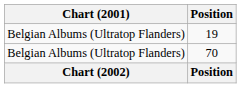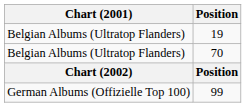 <table class="wikitable">
 <tr>
 <th>Chart (2001)</th>
 <th>Position</th>
 </tr>
 <tr>
 <td>Belgian Albums (Ultratop Flanders)</td>
 <td style="text-align:center;">19</td>
 </tr>
 <tr>
 <td>Belgian Albums (Ultratop Flanders)</td>
 <td style="text-align:center;">70</td>
 </tr>
 <tr>
 <th>Chart (2002)</th>
 <th>Position</th>
 </tr>
+<tr>
+<td>German Albums (Offizielle Top 100)</td>
+<td style="text-align:center;">99</td>
+</tr>
 </table>
